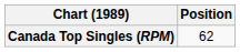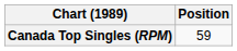 <table class="wikitable plainrowheaders" style="text-align:center">
 <tr>
 <th>Chart (1989)</th>
 <th>Position</th>
 </tr>
 <tr>
 <th scope="row">Canada Top Singles (<em>RPM</em>)</th>
-<td>62</td>
+<td>59</td>
 </tr>
 </table>
